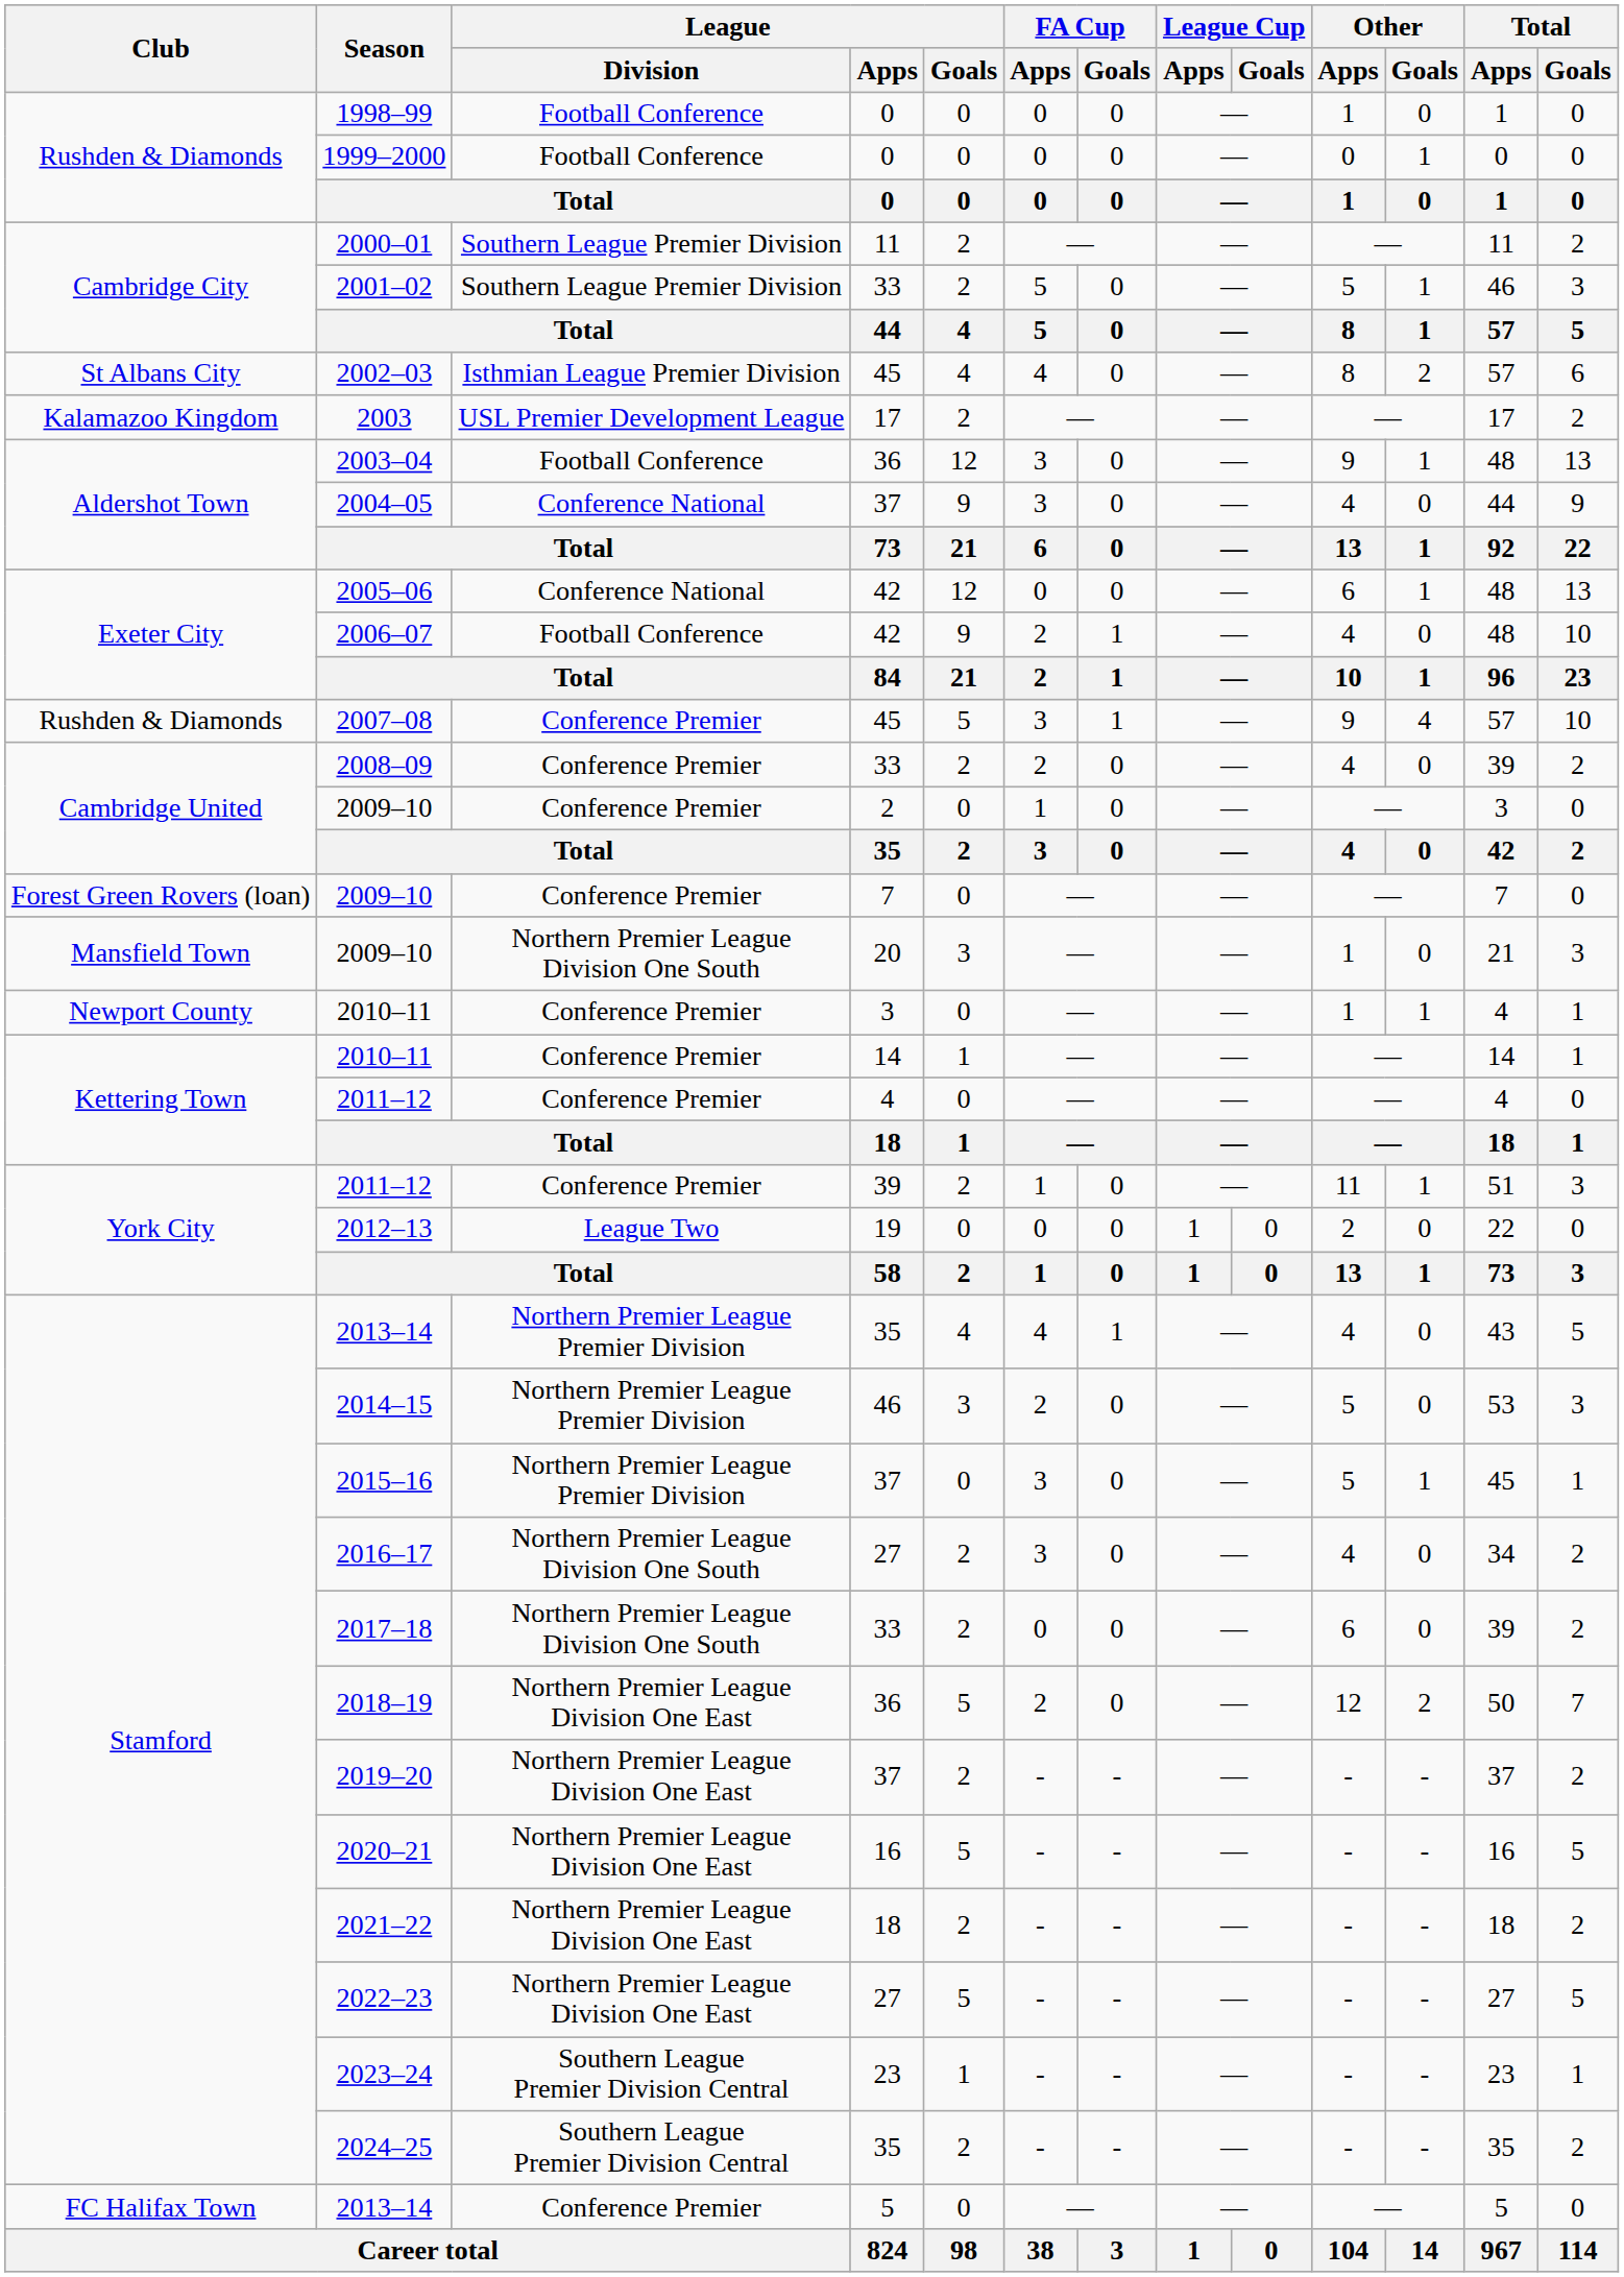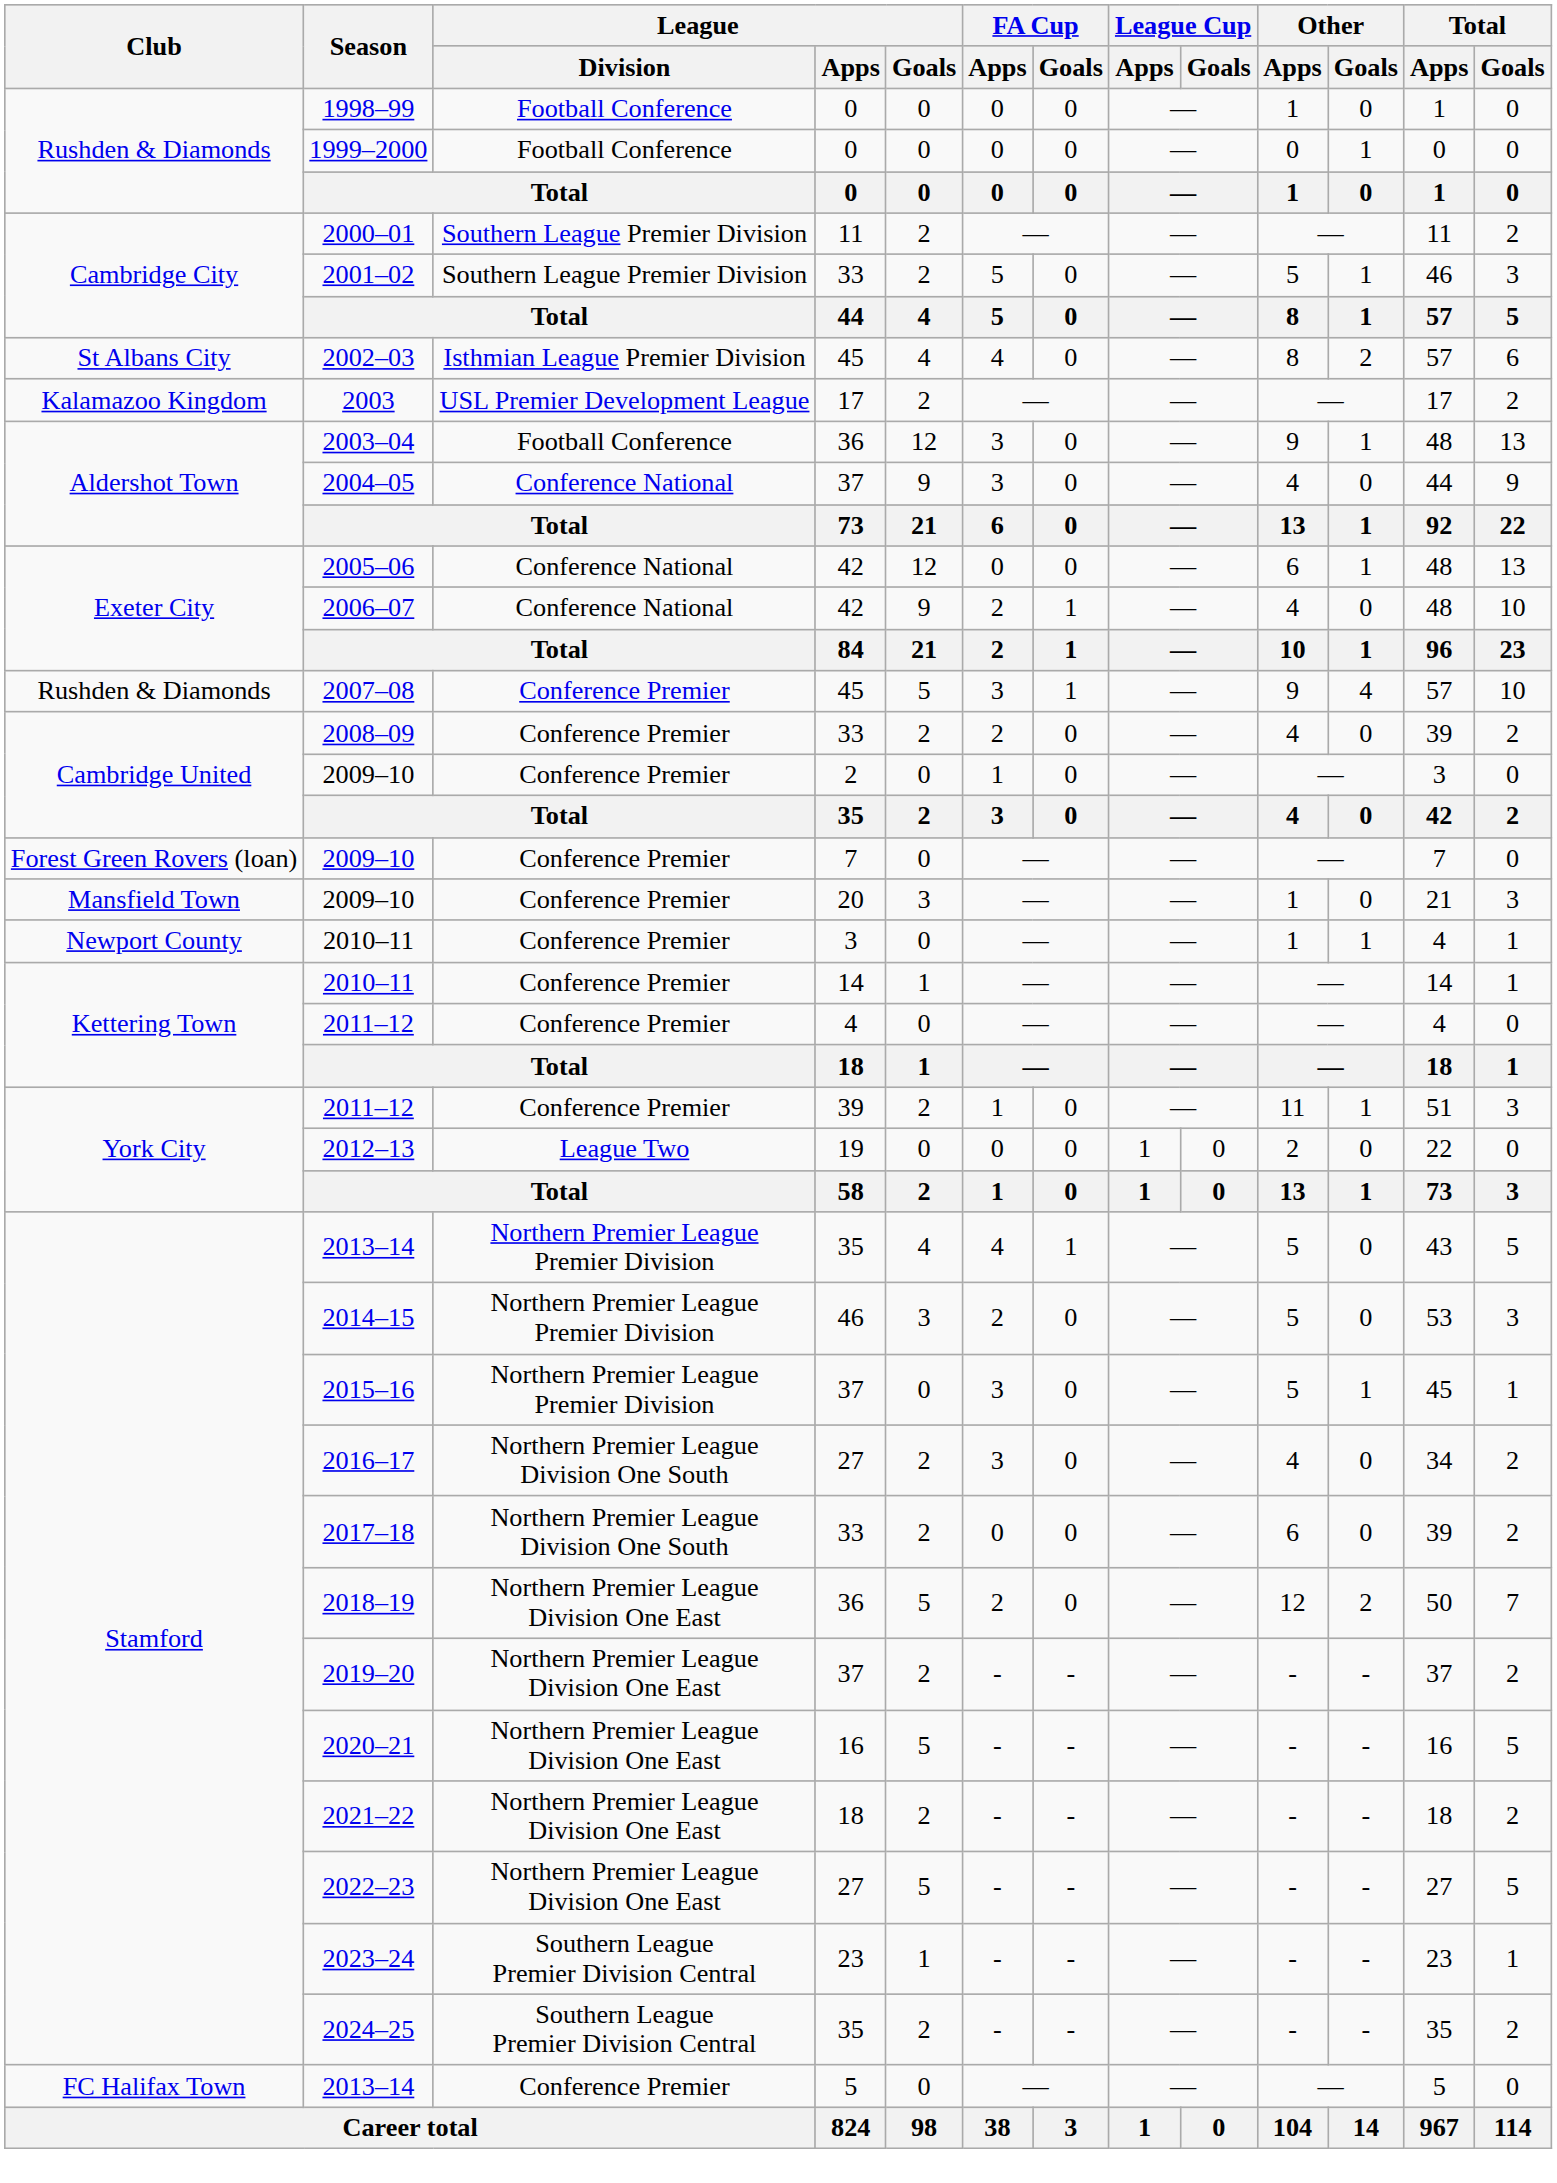 <table class=wikitable style=text-align:center>
 <tr>
 <th rowspan=2>Club</th>
 <th rowspan=2>Season</th>
 <th colspan=3>League</th>
 <th colspan=2><a href='#'>FA Cup</a></th>
 <th colspan=2><a href='#'>League Cup</a></th>
 <th colspan=2>Other</th>
 <th colspan=2>Total</th>
 </tr>
 <tr>
 <th>Division</th>
 <th>Apps</th>
 <th>Goals</th>
 <th>Apps</th>
 <th>Goals</th>
 <th>Apps</th>
 <th>Goals</th>
 <th>Apps</th>
 <th>Goals</th>
 <th>Apps</th>
 <th>Goals</th>
 </tr>
 <tr>
 <td rowspan=3><a href='#'>Rushden & Diamonds</a></td>
 <td><a href='#'>1998–99</a></td>
 <td><a href='#'>Football Conference</a></td>
 <td>0</td>
 <td>0</td>
 <td>0</td>
 <td>0</td>
 <td colspan=2>—</td>
 <td>1</td>
 <td>0</td>
 <td>1</td>
 <td>0</td>
 </tr>
 <tr>
 <td><a href='#'>1999–2000</a></td>
 <td>Football Conference</td>
 <td>0</td>
 <td>0</td>
 <td>0</td>
 <td>0</td>
 <td colspan=2>—</td>
 <td>0</td>
 <td>1</td>
 <td>0</td>
 <td>0</td>
 </tr>
 <tr>
 <th colspan=2>Total</th>
 <th>0</th>
 <th>0</th>
 <th>0</th>
 <th>0</th>
 <th colspan=2>—</th>
 <th>1</th>
 <th>0</th>
 <th>1</th>
 <th>0</th>
 </tr>
 <tr>
 <td rowspan=3><a href='#'>Cambridge City</a></td>
 <td><a href='#'>2000–01</a></td>
 <td><a href='#'>Southern League</a> Premier Division</td>
 <td>11</td>
 <td>2</td>
 <td colspan=2>—</td>
 <td colspan=2>—</td>
 <td colspan=2>—</td>
 <td>11</td>
 <td>2</td>
 </tr>
 <tr>
 <td><a href='#'>2001–02</a></td>
 <td>Southern League Premier Division</td>
 <td>33</td>
 <td>2</td>
 <td>5</td>
 <td>0</td>
 <td colspan=2>—</td>
 <td>5</td>
 <td>1</td>
 <td>46</td>
 <td>3</td>
 </tr>
 <tr>
 <th colspan=2>Total</th>
 <th>44</th>
 <th>4</th>
 <th>5</th>
 <th>0</th>
 <th colspan=2>—</th>
 <th>8</th>
 <th>1</th>
 <th>57</th>
 <th>5</th>
 </tr>
 <tr>
 <td><a href='#'>St Albans City</a></td>
 <td><a href='#'>2002–03</a></td>
 <td><a href='#'>Isthmian League</a> Premier Division</td>
 <td>45</td>
 <td>4</td>
 <td>4</td>
 <td>0</td>
 <td colspan=2>—</td>
 <td>8</td>
 <td>2</td>
 <td>57</td>
 <td>6</td>
 </tr>
 <tr>
 <td><a href='#'>Kalamazoo Kingdom</a></td>
 <td><a href='#'>2003</a></td>
 <td><a href='#'>USL Premier Development League</a></td>
 <td>17</td>
 <td>2</td>
 <td colspan=2>—</td>
 <td colspan=2>—</td>
 <td colspan=2>—</td>
 <td>17</td>
 <td>2</td>
 </tr>
 <tr>
 <td rowspan=3><a href='#'>Aldershot Town</a></td>
 <td><a href='#'>2003–04</a></td>
 <td>Football Conference</td>
 <td>36</td>
 <td>12</td>
 <td>3</td>
 <td>0</td>
 <td colspan=2>—</td>
 <td>9</td>
 <td>1</td>
 <td>48</td>
 <td>13</td>
 </tr>
 <tr>
 <td><a href='#'>2004–05</a></td>
 <td><a href='#'>Conference National</a></td>
 <td>37</td>
 <td>9</td>
 <td>3</td>
 <td>0</td>
 <td colspan=2>—</td>
 <td>4</td>
 <td>0</td>
 <td>44</td>
 <td>9</td>
 </tr>
 <tr>
 <th colspan=2>Total</th>
 <th>73</th>
 <th>21</th>
 <th>6</th>
 <th>0</th>
 <th colspan=2>—</th>
 <th>13</th>
 <th>1</th>
 <th>92</th>
 <th>22</th>
 </tr>
 <tr>
 <td rowspan=3><a href='#'>Exeter City</a></td>
 <td><a href='#'>2005–06</a></td>
 <td>Conference National</td>
 <td>42</td>
 <td>12</td>
 <td>0</td>
 <td>0</td>
 <td colspan=2>—</td>
 <td>6</td>
 <td>1</td>
 <td>48</td>
 <td>13</td>
 </tr>
 <tr>
 <td><a href='#'>2006–07</a></td>
-<td>Football Conference</td>
+<td>Conference National</td>
 <td>42</td>
 <td>9</td>
 <td>2</td>
 <td>1</td>
 <td colspan=2>—</td>
 <td>4</td>
 <td>0</td>
 <td>48</td>
 <td>10</td>
 </tr>
 <tr>
 <th colspan=2>Total</th>
 <th>84</th>
 <th>21</th>
 <th>2</th>
 <th>1</th>
 <th colspan=2>—</th>
 <th>10</th>
 <th>1</th>
 <th>96</th>
 <th>23</th>
 </tr>
 <tr>
 <td>Rushden & Diamonds</td>
 <td><a href='#'>2007–08</a></td>
 <td><a href='#'>Conference Premier</a></td>
 <td>45</td>
 <td>5</td>
 <td>3</td>
 <td>1</td>
 <td colspan=2>—</td>
 <td>9</td>
 <td>4</td>
 <td>57</td>
 <td>10</td>
 </tr>
 <tr>
 <td rowspan=3><a href='#'>Cambridge United</a></td>
 <td><a href='#'>2008–09</a></td>
 <td>Conference Premier</td>
 <td>33</td>
 <td>2</td>
 <td>2</td>
 <td>0</td>
 <td colspan=2>—</td>
 <td>4</td>
 <td>0</td>
 <td>39</td>
 <td>2</td>
 </tr>
 <tr>
 <td>2009–10</td>
 <td>Conference Premier</td>
 <td>2</td>
 <td>0</td>
 <td>1</td>
 <td>0</td>
 <td colspan=2>—</td>
 <td colspan=2>—</td>
 <td>3</td>
 <td>0</td>
 </tr>
 <tr>
 <th colspan=2>Total</th>
 <th>35</th>
 <th>2</th>
 <th>3</th>
 <th>0</th>
 <th colspan=2>—</th>
 <th>4</th>
 <th>0</th>
 <th>42</th>
 <th>2</th>
 </tr>
 <tr>
 <td><a href='#'>Forest Green Rovers</a> (loan)</td>
 <td><a href='#'>2009–10</a></td>
 <td>Conference Premier</td>
 <td>7</td>
 <td>0</td>
 <td colspan=2>—</td>
 <td colspan=2>—</td>
 <td colspan=2>—</td>
 <td>7</td>
 <td>0</td>
 </tr>
 <tr>
 <td><a href='#'>Mansfield Town</a></td>
 <td>2009–10</td>
-<td>Northern Premier League<br>Division One South</td>
+<td>Conference Premier</td>
 <td>20</td>
 <td>3</td>
 <td colspan=2>—</td>
 <td colspan=2>—</td>
 <td>1</td>
 <td>0</td>
 <td>21</td>
 <td>3</td>
 </tr>
 <tr>
 <td><a href='#'>Newport County</a></td>
 <td>2010–11</td>
 <td>Conference Premier</td>
 <td>3</td>
 <td>0</td>
 <td colspan=2>—</td>
 <td colspan=2>—</td>
 <td>1</td>
 <td>1</td>
 <td>4</td>
 <td>1</td>
 </tr>
 <tr>
 <td rowspan=3><a href='#'>Kettering Town</a></td>
 <td><a href='#'>2010–11</a></td>
 <td>Conference Premier</td>
 <td>14</td>
 <td>1</td>
 <td colspan=2>—</td>
 <td colspan=2>—</td>
 <td colspan=2>—</td>
 <td>14</td>
 <td>1</td>
 </tr>
 <tr>
 <td><a href='#'>2011–12</a></td>
 <td>Conference Premier</td>
 <td>4</td>
 <td>0</td>
 <td colspan=2>—</td>
 <td colspan=2>—</td>
 <td colspan=2>—</td>
 <td>4</td>
 <td>0</td>
 </tr>
 <tr>
 <th colspan=2>Total</th>
 <th>18</th>
 <th>1</th>
 <th colspan=2>—</th>
 <th colspan=2>—</th>
 <th colspan=2>—</th>
 <th>18</th>
 <th>1</th>
 </tr>
 <tr>
 <td rowspan=3><a href='#'>York City</a></td>
 <td><a href='#'>2011–12</a></td>
 <td>Conference Premier</td>
 <td>39</td>
 <td>2</td>
 <td>1</td>
 <td>0</td>
 <td colspan=2>—</td>
 <td>11</td>
 <td>1</td>
 <td>51</td>
 <td>3</td>
 </tr>
 <tr>
 <td><a href='#'>2012–13</a></td>
 <td><a href='#'>League Two</a></td>
 <td>19</td>
 <td>0</td>
 <td>0</td>
 <td>0</td>
 <td>1</td>
 <td>0</td>
 <td>2</td>
 <td>0</td>
 <td>22</td>
 <td>0</td>
 </tr>
 <tr>
 <th colspan=2>Total</th>
 <th>58</th>
 <th>2</th>
 <th>1</th>
 <th>0</th>
 <th>1</th>
 <th>0</th>
 <th>13</th>
 <th>1</th>
 <th>73</th>
 <th>3</th>
 </tr>
 <tr>
 <td rowspan=12><a href='#'>Stamford</a></td>
 <td><a href='#'>2013–14</a></td>
 <td><a href='#'>Northern Premier League</a><br>Premier Division</td>
 <td>35</td>
 <td>4</td>
 <td>4</td>
 <td>1</td>
 <td colspan=2>—</td>
-<td>4</td>
+<td>5</td>
 <td>0</td>
 <td>43</td>
 <td>5</td>
 </tr>
 <tr>
 <td><a href='#'>2014–15</a></td>
 <td>Northern Premier League<br>Premier Division</td>
 <td>46</td>
 <td>3</td>
 <td>2</td>
 <td>0</td>
 <td colspan=2>—</td>
 <td>5</td>
 <td>0</td>
 <td>53</td>
 <td>3</td>
 </tr>
 <tr>
 <td><a href='#'>2015–16</a></td>
 <td>Northern Premier League<br>Premier Division</td>
 <td>37</td>
 <td>0</td>
 <td>3</td>
 <td>0</td>
 <td colspan=2>—</td>
 <td>5</td>
 <td>1</td>
 <td>45</td>
 <td>1</td>
 </tr>
 <tr>
 <td><a href='#'>2016–17</a></td>
 <td>Northern Premier League<br>Division One South</td>
 <td>27</td>
 <td>2</td>
 <td>3</td>
 <td>0</td>
 <td colspan=2>—</td>
 <td>4</td>
 <td>0</td>
 <td>34</td>
 <td>2</td>
 </tr>
 <tr>
 <td><a href='#'>2017–18</a></td>
 <td>Northern Premier League<br>Division One South</td>
 <td>33</td>
 <td>2</td>
 <td>0</td>
 <td>0</td>
 <td colspan=2>—</td>
 <td>6</td>
 <td>0</td>
 <td>39</td>
 <td>2</td>
 </tr>
 <tr>
 <td><a href='#'>2018–19</a></td>
 <td>Northern Premier League<br>Division One East</td>
 <td>36</td>
 <td>5</td>
 <td>2</td>
 <td>0</td>
 <td colspan=2>—</td>
 <td>12</td>
 <td>2</td>
 <td>50</td>
 <td>7</td>
 </tr>
 <tr>
 <td><a href='#'>2019–20</a></td>
 <td>Northern Premier League<br>Division One East</td>
 <td>37</td>
 <td>2</td>
 <td>-</td>
 <td>-</td>
 <td colspan=2>—</td>
 <td>-</td>
 <td>-</td>
 <td>37</td>
 <td>2</td>
 </tr>
 <tr>
 <td><a href='#'>2020–21</a></td>
 <td>Northern Premier League<br>Division One East</td>
 <td>16</td>
 <td>5</td>
 <td>-</td>
 <td>-</td>
 <td colspan=2>—</td>
 <td>-</td>
 <td>-</td>
 <td>16</td>
 <td>5</td>
 </tr>
 <tr>
 <td><a href='#'>2021–22</a></td>
 <td>Northern Premier League<br>Division One East</td>
 <td>18</td>
 <td>2</td>
 <td>-</td>
 <td>-</td>
 <td colspan=2>—</td>
 <td>-</td>
 <td>-</td>
 <td>18</td>
 <td>2</td>
 </tr>
 <tr>
 <td><a href='#'>2022–23</a></td>
 <td>Northern Premier League<br>Division One East</td>
 <td>27</td>
 <td>5</td>
 <td>-</td>
 <td>-</td>
 <td colspan=2>—</td>
 <td>-</td>
 <td>-</td>
 <td>27</td>
 <td>5</td>
 </tr>
 <tr>
 <td><a href='#'>2023–24</a></td>
 <td>Southern League<br>Premier Division Central</td>
 <td>23</td>
 <td>1</td>
 <td>-</td>
 <td>-</td>
 <td colspan=2>—</td>
 <td>-</td>
 <td>-</td>
 <td>23</td>
 <td>1</td>
 </tr>
 <tr>
 <td><a href='#'>2024–25</a></td>
 <td>Southern League<br>Premier Division Central</td>
 <td>35</td>
 <td>2</td>
 <td>-</td>
 <td>-</td>
 <td colspan=2>—</td>
 <td>-</td>
 <td>-</td>
 <td>35</td>
 <td>2</td>
 </tr>
 <tr>
 <td><a href='#'>FC Halifax Town</a></td>
 <td><a href='#'>2013–14</a></td>
 <td>Conference Premier</td>
 <td>5</td>
 <td>0</td>
 <td colspan=2>—</td>
 <td colspan=2>—</td>
 <td colspan=2>—</td>
 <td>5</td>
 <td>0</td>
 </tr>
 <tr>
 <th colspan=3>Career total</th>
 <th>824</th>
 <th>98</th>
 <th>38</th>
 <th>3</th>
 <th>1</th>
 <th>0</th>
 <th>104</th>
 <th>14</th>
 <th>967</th>
 <th>114</th>
 </tr>
 </table>
